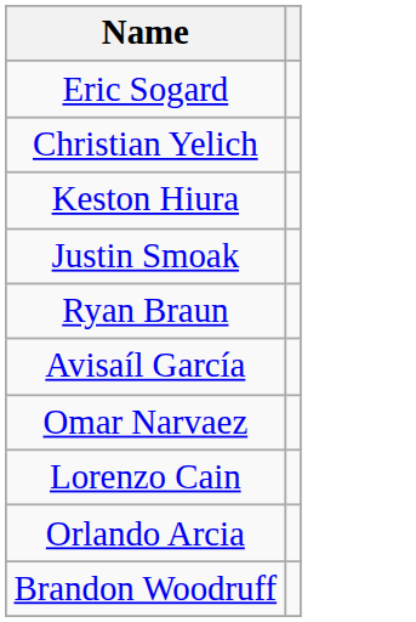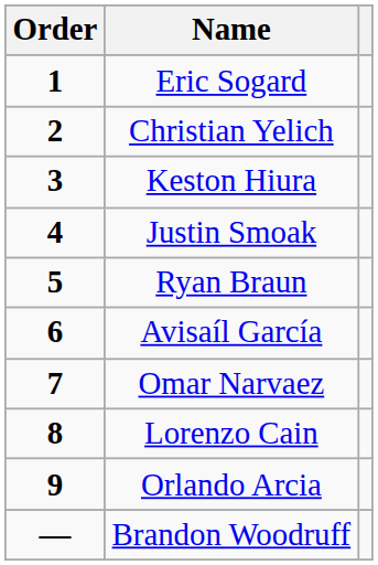 <table class="wikitable" style="text-align:center;">
 <tr>
+<th>Order</th>
 <th>Name</th>
 <th></th>
 </tr>
 <tr>
+<td><strong>1</strong></td>
 <td><a href='#'>Eric Sogard</a></td>
 <td></td>
 </tr>
 <tr>
+<td><strong>2</strong></td>
 <td><a href='#'>Christian Yelich</a></td>
 <td></td>
 </tr>
 <tr>
+<td><strong>3</strong></td>
 <td><a href='#'>Keston Hiura</a></td>
 <td></td>
 </tr>
 <tr>
+<td><strong>4</strong></td>
 <td><a href='#'>Justin Smoak</a></td>
 <td></td>
 </tr>
 <tr>
+<td><strong>5</strong></td>
 <td><a href='#'>Ryan Braun</a></td>
 <td></td>
 </tr>
 <tr>
+<td><strong>6</strong></td>
 <td><a href='#'>Avisaíl García</a></td>
 <td></td>
 </tr>
 <tr>
+<td><strong>7</strong></td>
 <td><a href='#'>Omar Narvaez</a></td>
 <td></td>
 </tr>
 <tr>
+<td><strong>8</strong></td>
 <td><a href='#'>Lorenzo Cain</a></td>
 <td></td>
 </tr>
 <tr>
+<td><strong>9</strong></td>
 <td><a href='#'>Orlando Arcia</a></td>
 <td></td>
 </tr>
 <tr>
+<td><strong>—</strong></td>
 <td><a href='#'>Brandon Woodruff</a></td>
 <td></td>
 </tr>
 </table>
